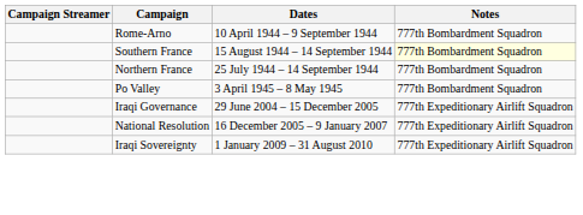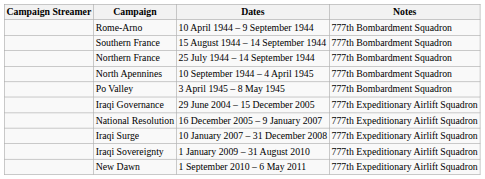 <table class="wikitable">
 <tr style="background:#efefef;">
 <th>Campaign Streamer</th>
 <th>Campaign</th>
 <th>Dates</th>
 <th>Notes</th>
 </tr>
 <tr>
 <td></td>
 <td>Rome-Arno</td>
 <td>10 April 1944 – 9 September 1944</td>
 <td>777th Bombardment Squadron</td>
 </tr>
 <tr>
 <td></td>
 <td>Southern France</td>
 <td>15 August 1944 – 14 September 1944</td>
-<td style="background: lightyellow;">777th Bombardment Squadron</td>
+<td>777th Bombardment Squadron</td>
 </tr>
 <tr>
 <td></td>
 <td>Northern France</td>
 <td>25 July 1944 – 14 September 1944</td>
+<td>777th Bombardment Squadron</td>
+</tr>
+<tr>
+<td></td>
+<td>North Apennines</td>
+<td>10 September 1944 – 4 April 1945</td>
 <td>777th Bombardment Squadron</td>
 </tr>
 <tr>
 <td></td>
 <td>Po Valley</td>
 <td>3 April 1945 – 8 May 1945</td>
 <td>777th Bombardment Squadron</td>
 </tr>
 <tr>
 <td></td>
 <td>Iraqi Governance</td>
 <td>29 June 2004 – 15 December 2005</td>
 <td>777th Expeditionary Airlift Squadron</td>
 </tr>
 <tr>
 <td></td>
 <td>National Resolution</td>
 <td>16 December 2005 – 9 January 2007</td>
 <td>777th Expeditionary Airlift Squadron</td>
 </tr>
 <tr>
 <td></td>
+<td>Iraqi Surge</td>
+<td>10 January 2007 – 31 December 2008</td>
+<td>777th Expeditionary Airlift Squadron</td>
+</tr>
+<tr>
+<td></td>
 <td>Iraqi Sovereignty</td>
 <td>1 January 2009 – 31 August 2010</td>
 <td>777th Expeditionary Airlift Squadron</td>
 </tr>
+<tr>
+<td></td>
+<td>New Dawn</td>
+<td>1 September 2010 – 6 May 2011</td>
+<td>777th Expeditionary Airlift Squadron</td>
+</tr>
 </table>
